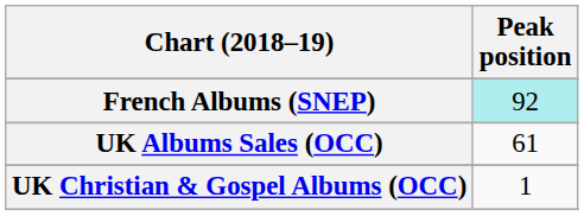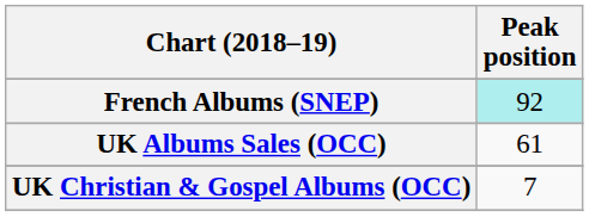 <table class="wikitable sortable plainrowheaders" style="text-align:center">
 <tr>
 <th scope="col">Chart (2018–19)</th>
 <th scope="col">Peak<br>position</th>
 </tr>
 <tr>
 </tr>
 <tr>
 </tr>
 <tr>
 </tr>
 <tr>
 </tr>
 <tr>
 </tr>
 <tr>
 <th scope="row">French Albums (<a href='#'>SNEP</a>)</th>
 <td style="background: paleturquoise;">92</td>
 </tr>
 <tr>
 </tr>
 <tr>
 </tr>
 <tr>
 <th scope="row">UK <a href='#'>Albums Sales</a> (<a href='#'>OCC</a>)</th>
 <td>61</td>
 </tr>
 <tr>
 </tr>
 <tr>
 <th scope="row">UK <a href='#'>Christian & Gospel Albums</a> (<a href='#'>OCC</a>)</th>
-<td>1</td>
+<td>7</td>
 </tr>
 <tr>
 </tr>
 <tr>
 </tr>
 <tr>
 </tr>
 </table>
